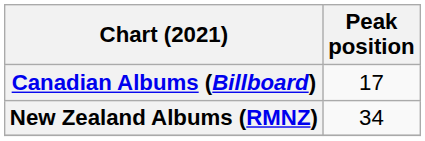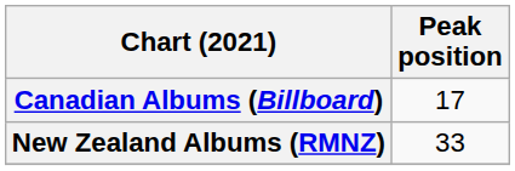 <table class="wikitable sortable plainrowheaders" style="text-align:center">
 <tr>
 <th scope="col">Chart (2021)</th>
 <th scope="col">Peak<br>position</th>
 </tr>
 <tr>
 <th scope="row"><a href='#'>Canadian Albums</a> (<em><a href='#'>Billboard</a></em>)</th>
 <td>17</td>
 </tr>
 <tr>
 <th scope="row">New Zealand Albums (<a href='#'>RMNZ</a>)</th>
-<td>34</td>
+<td>33</td>
 </tr>
 <tr>
 </tr>
 </table>
